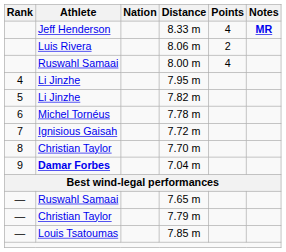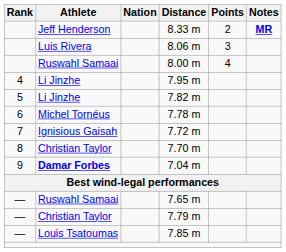 <table class="wikitable mw-datatable sortable" style="text-align:center;">
 <tr>
 <th>Rank</th>
 <th>Athlete</th>
 <th>Nation</th>
 <th>Distance</th>
 <th>Points</th>
 <th>Notes</th>
 </tr>
 <tr>
 <td></td>
 <td align=left><a href='#'>Jeff Henderson</a></td>
 <td align=left></td>
 <td>8.33 m </td>
-<td>4</td>
+<td>2</td>
 <td><strong><a href='#'>MR</a></strong></td>
 </tr>
 <tr>
 <td></td>
 <td align=left><a href='#'>Luis Rivera</a></td>
 <td align=left></td>
 <td>8.06 m </td>
-<td>2</td>
+<td>3</td>
 <td></td>
 </tr>
 <tr>
 <td></td>
 <td align=left><a href='#'>Ruswahl Samaai</a></td>
 <td align=left></td>
 <td>8.00 m </td>
 <td>4</td>
 <td></td>
 </tr>
 <tr>
 <td>4</td>
 <td align=left><a href='#'>Li Jinzhe</a></td>
 <td align=left></td>
 <td>7.95 m </td>
 <td></td>
 <td></td>
 </tr>
 <tr>
 <td>5</td>
 <td align=left><a href='#'>Li Jinzhe</a></td>
 <td align=left></td>
 <td>7.82 m </td>
 <td></td>
 <td></td>
 </tr>
 <tr>
 <td>6</td>
 <td align=left><a href='#'>Michel Tornéus</a></td>
 <td align=left></td>
 <td>7.78 m </td>
 <td></td>
 <td></td>
 </tr>
 <tr>
 <td>7</td>
 <td align=left><a href='#'>Ignisious Gaisah</a></td>
 <td align=left></td>
 <td>7.72 m </td>
 <td></td>
 <td></td>
 </tr>
 <tr>
 <td>8</td>
 <td align=left><a href='#'>Christian Taylor</a></td>
 <td align=left></td>
 <td>7.70 m </td>
 <td></td>
 <td></td>
 </tr>
 <tr>
 <td>9</td>
 <td align=left><strong><a href='#'>Damar Forbes</a></strong></td>
 <td align=left></td>
 <td>7.04 m </td>
 <td></td>
 <td></td>
 </tr>
 <tr>
 <th align=center colspan=6>Best wind-legal performances</th>
 </tr>
 <tr>
 <td>—</td>
 <td align=left><a href='#'>Ruswahl Samaai</a></td>
 <td align=left></td>
 <td>7.65 m </td>
 <td></td>
 <td></td>
 </tr>
 <tr>
 <td>—</td>
 <td align=left><a href='#'>Christian Taylor</a></td>
 <td align=left></td>
 <td>7.79 m </td>
 <td></td>
 <td></td>
 </tr>
 <tr>
 <td>—</td>
 <td align=left><a href='#'>Louis Tsatoumas</a></td>
 <td align=left></td>
 <td>7.85 m </td>
 <td></td>
 <td></td>
 </tr>
 <tr class="sortbottom">
 <td colspan=6></td>
 </tr>
 </table>
